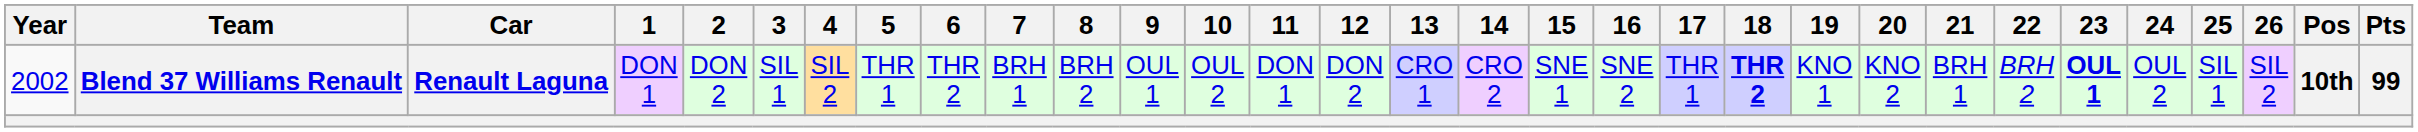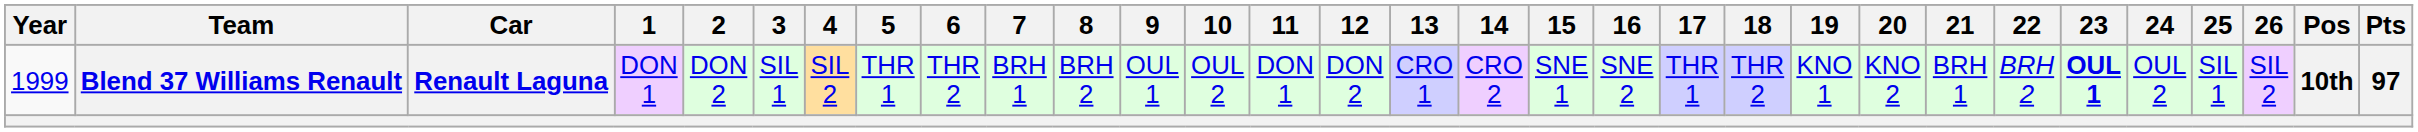 <table class="wikitable" style="text-align:center; font-size:85%">
 <tr>
 <th>Year</th>
 <th>Team</th>
 <th>Car</th>
 <th>1</th>
 <th>2</th>
 <th>3</th>
 <th>4</th>
 <th>5</th>
 <th>6</th>
 <th>7</th>
 <th>8</th>
 <th>9</th>
 <th>10</th>
 <th>11</th>
 <th>12</th>
 <th>13</th>
 <th>14</th>
 <th>15</th>
 <th>16</th>
 <th>17</th>
 <th>18</th>
 <th>19</th>
 <th>20</th>
 <th>21</th>
 <th>22</th>
 <th>23</th>
 <th>24</th>
 <th>25</th>
 <th>26</th>
 <th>Pos</th>
 <th>Pts</th>
 </tr>
 <tr>
-<td><a href='#'>2002</a></td>
+<td><a href='#'>1999</a></td>
 <th nowrap><a href='#'>Blend 37 Williams Renault</a></th>
 <th nowrap><a href='#'>Renault Laguna</a></th>
 <td style="background:#EFCFFF;"><a href='#'>DON<br>1</a><br></td>
 <td style="background:#DFFFDF;"><a href='#'>DON<br>2</a><br></td>
 <td style="background:#DFFFDF;"><a href='#'>SIL<br>1</a><br></td>
 <td style="background:#FFDF9F;"><a href='#'>SIL<br>2</a><br></td>
 <td style="background:#DFFFDF;"><a href='#'>THR<br>1</a><br></td>
 <td style="background:#DFFFDF;"><a href='#'>THR<br>2</a><br></td>
 <td style="background:#DFFFDF;"><a href='#'>BRH<br>1</a><br></td>
 <td style="background:#DFFFDF;"><a href='#'>BRH<br>2</a><br></td>
 <td style="background:#DFFFDF;"><a href='#'>OUL<br>1</a><br></td>
 <td style="background:#DFFFDF;"><a href='#'>OUL<br>2</a><br></td>
 <td style="background:#DFFFDF;"><a href='#'>DON<br>1</a><br></td>
 <td style="background:#DFFFDF;"><a href='#'>DON<br>2</a><br></td>
 <td style="background:#CFCFFF;"><a href='#'>CRO<br>1</a><br></td>
 <td style="background:#EFCFFF;"><a href='#'>CRO<br>2</a><br></td>
 <td style="background:#DFFFDF;"><a href='#'>SNE<br>1</a><br></td>
 <td style="background:#DFFFDF;"><a href='#'>SNE<br>2</a><br></td>
 <td style="background:#CFCFFF;"><a href='#'>THR<br>1</a><br></td>
-<td style="background:#CFCFFF;"><strong><a href='#'>THR<br>2</a><br></strong></td>
+<td style="background:#CFCFFF;"><a href='#'>THR<br>2</a><br></td>
 <td style="background:#DFFFDF;"><a href='#'>KNO<br>1</a><br></td>
 <td style="background:#DFFFDF;"><a href='#'>KNO<br>2</a><br></td>
 <td style="background:#DFFFDF;"><a href='#'>BRH<br>1</a><br></td>
 <td style="background:#DFFFDF;"><em><a href='#'>BRH<br>2</a></em><br></td>
 <td style="background:#DFFFDF;"><strong><a href='#'>OUL<br>1</a><br></strong></td>
 <td style="background:#DFFFDF;"><a href='#'>OUL<br>2</a><br></td>
 <td style="background:#DFFFDF;"><a href='#'>SIL<br>1</a><br></td>
 <td style="background:#EFCFFF;"><a href='#'>SIL<br>2</a><br></td>
 <th>10th</th>
-<th>99</th>
+<th>97</th>
 </tr>
 <tr>
 <th colspan="31"></th>
 </tr>
 </table>
